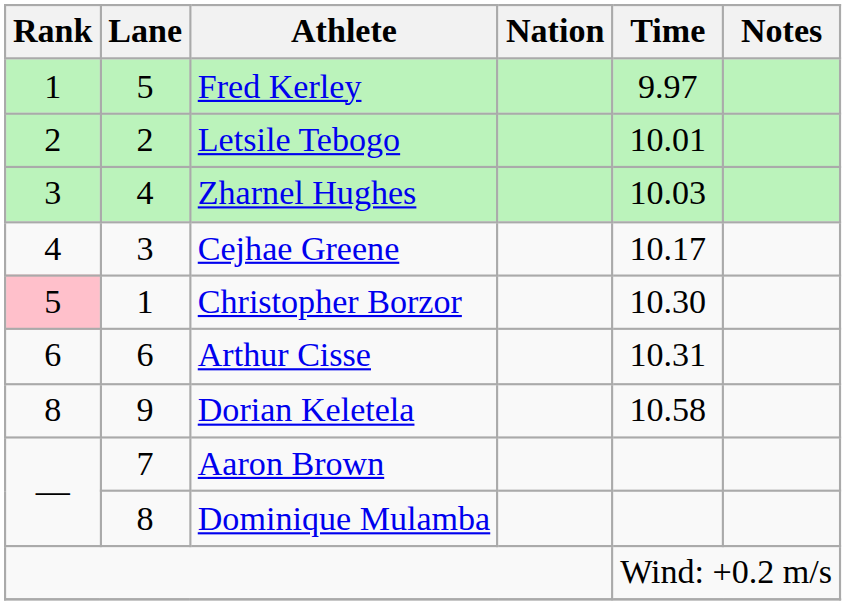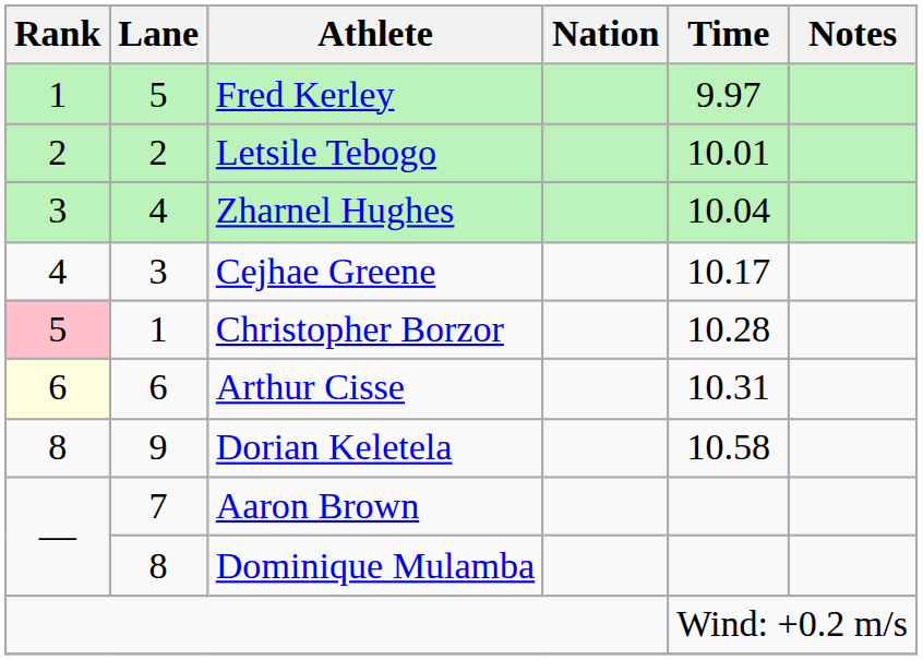 <table class="wikitable sortable" style="text-align:center;">
 <tr>
 <th scope="col">Rank</th>
 <th scope="col">Lane</th>
 <th scope="col">Athlete</th>
 <th scope="col">Nation</th>
 <th scope="col">Time</th>
 <th scope="col">Notes</th>
 </tr>
 <tr bgcolor="#bbf3bb">
 <td>1</td>
 <td>5</td>
 <td align=left><a href='#'>Fred Kerley</a></td>
 <td align=left></td>
 <td>9.97</td>
 <td></td>
 </tr>
 <tr bgcolor="#bbf3bb">
 <td>2</td>
 <td>2</td>
 <td align=left><a href='#'>Letsile Tebogo</a></td>
 <td align=left></td>
 <td>10.01</td>
 <td></td>
 </tr>
 <tr bgcolor="#bbf3bb">
 <td>3</td>
 <td>4</td>
 <td align=left><a href='#'>Zharnel Hughes</a></td>
 <td align=left></td>
-<td>10.03</td>
+<td>10.04</td>
 <td></td>
 </tr>
 <tr>
 <td>4</td>
 <td>3</td>
 <td align=left><a href='#'>Cejhae Greene</a></td>
 <td align=left></td>
 <td>10.17</td>
 <td></td>
 </tr>
 <tr>
 <td style="background: pink;">5</td>
 <td>1</td>
 <td align=left><a href='#'>Christopher Borzor</a></td>
 <td align=left></td>
-<td>10.30</td>
+<td>10.28</td>
 <td></td>
 </tr>
 <tr>
-<td>6</td>
+<td style="background: lightyellow;">6</td>
 <td>6</td>
 <td align=left><a href='#'>Arthur Cisse</a></td>
 <td align=left></td>
 <td>10.31</td>
 <td></td>
 </tr>
 <tr>
 <td>8</td>
 <td>9</td>
 <td align=left><a href='#'>Dorian Keletela</a></td>
 <td align=left></td>
 <td>10.58</td>
 <td></td>
 </tr>
 <tr>
 <td rowspan=2>—</td>
 <td>7</td>
 <td align=left><a href='#'>Aaron Brown</a></td>
 <td align=left></td>
 <td></td>
 <td></td>
 </tr>
 <tr>
 <td>8</td>
 <td align=left><a href='#'>Dominique Mulamba</a></td>
 <td align=left></td>
 <td> </td>
 <td></td>
 </tr>
 <tr class="sortbottom">
 <td colspan="4"></td>
 <td colspan="2" style="text-align:left;">Wind: +0.2 m/s</td>
 </tr>
 <tr>
 </tr>
 </table>
